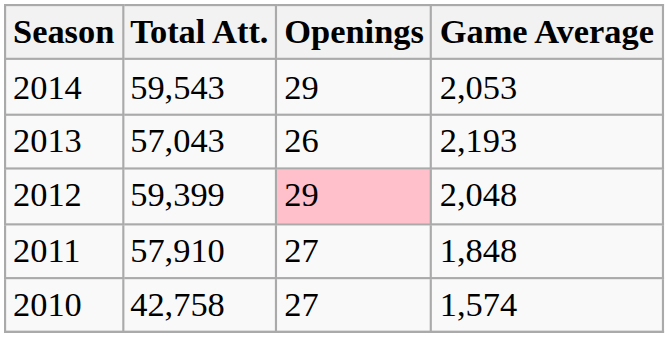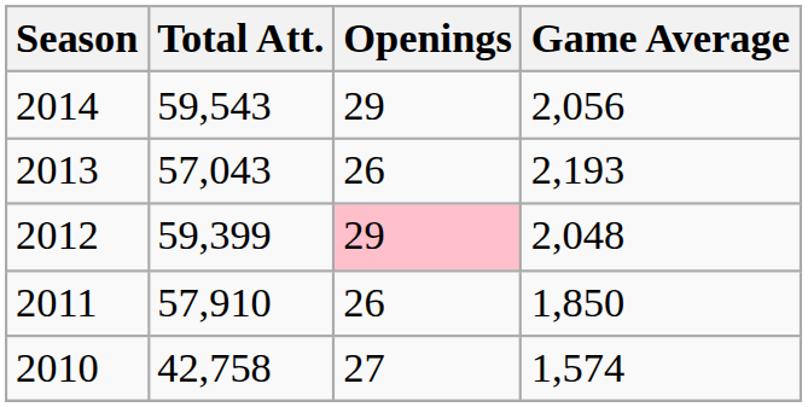 <table class="wikitable">
 <tr>
 <th>Season</th>
 <th>Total Att.</th>
 <th>Openings</th>
 <th>Game Average</th>
 </tr>
 <tr>
 <td>2014</td>
 <td>59,543</td>
 <td>29</td>
-<td>2,053</td>
+<td>2,056</td>
 </tr>
 <tr>
 <td>2013</td>
 <td>57,043</td>
 <td>26</td>
 <td>2,193</td>
 </tr>
 <tr>
 <td>2012</td>
 <td>59,399</td>
 <td style="background: pink;">29</td>
 <td>2,048</td>
 </tr>
 <tr>
 <td>2011</td>
 <td>57,910</td>
-<td>27</td>
-<td>1,848</td>
+<td>26</td>
+<td>1,850</td>
 </tr>
 <tr>
 <td>2010</td>
 <td>42,758</td>
 <td>27</td>
 <td>1,574</td>
 </tr>
 <tr>
 </tr>
 </table>
